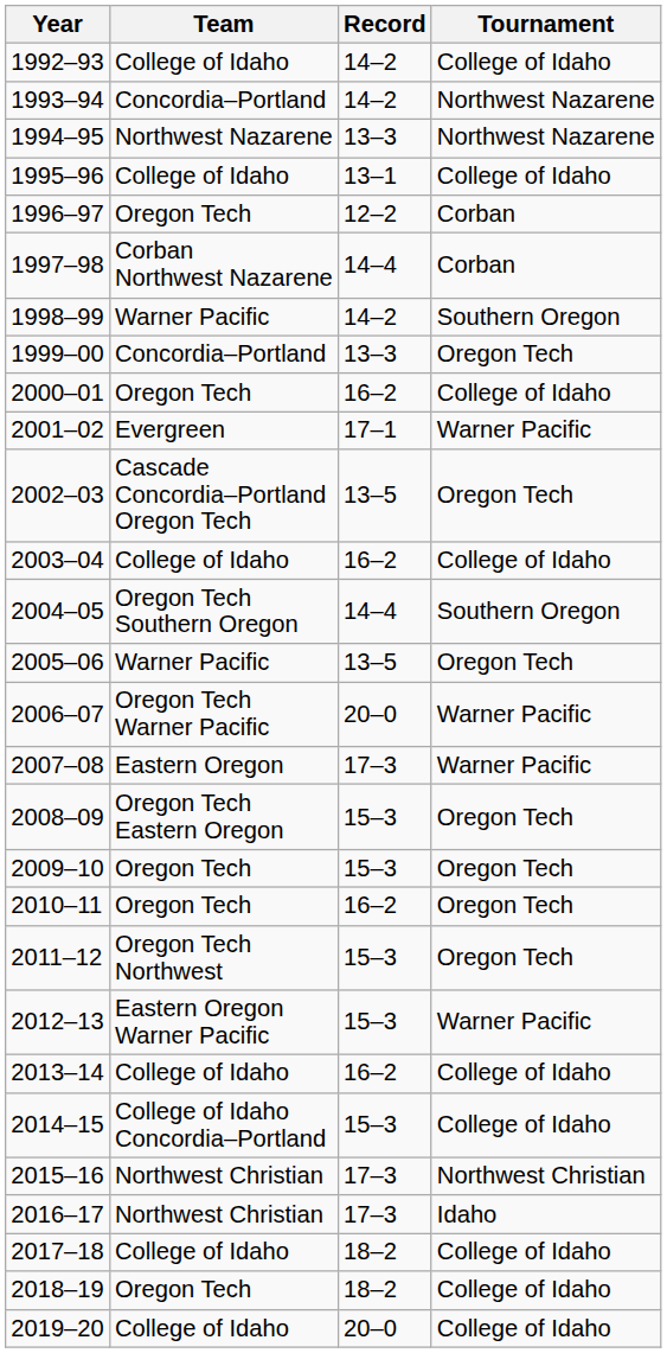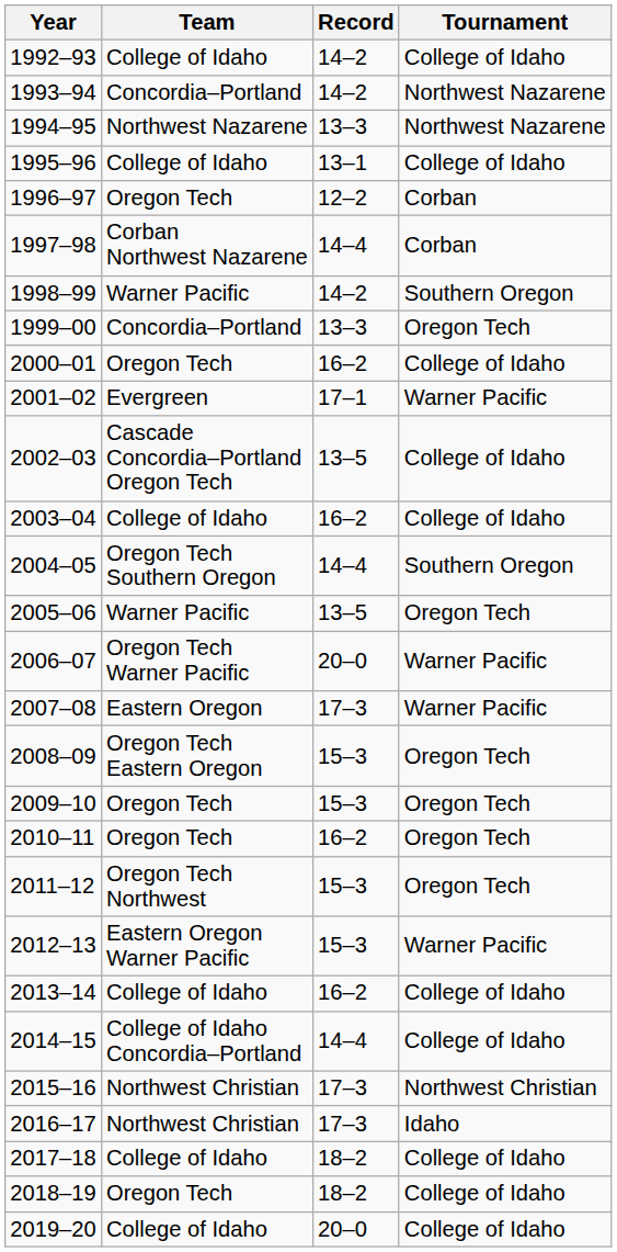 <table class="wikitable">
 <tr>
 <th>Year</th>
 <th>Team</th>
 <th>Record</th>
 <th>Tournament</th>
 </tr>
 <tr>
 <td>1992–93</td>
 <td>College of Idaho</td>
 <td>14–2</td>
 <td>College of Idaho</td>
 </tr>
 <tr>
 <td>1993–94</td>
 <td>Concordia–Portland</td>
 <td>14–2</td>
 <td>Northwest Nazarene</td>
 </tr>
 <tr>
 <td>1994–95</td>
 <td>Northwest Nazarene</td>
 <td>13–3</td>
 <td>Northwest Nazarene</td>
 </tr>
 <tr>
 <td>1995–96</td>
 <td>College of Idaho</td>
 <td>13–1</td>
 <td>College of Idaho</td>
 </tr>
 <tr>
 <td>1996–97</td>
 <td>Oregon Tech</td>
 <td>12–2</td>
 <td>Corban</td>
 </tr>
 <tr>
 <td>1997–98</td>
 <td>Corban<br>Northwest Nazarene</td>
 <td>14–4</td>
 <td>Corban</td>
 </tr>
 <tr>
 <td>1998–99</td>
 <td>Warner Pacific</td>
 <td>14–2</td>
 <td>Southern Oregon</td>
 </tr>
 <tr>
 <td>1999–00</td>
 <td>Concordia–Portland</td>
 <td>13–3</td>
 <td>Oregon Tech</td>
 </tr>
 <tr>
 <td>2000–01</td>
 <td>Oregon Tech</td>
 <td>16–2</td>
 <td>College of Idaho</td>
 </tr>
 <tr>
 <td>2001–02</td>
 <td>Evergreen</td>
 <td>17–1</td>
 <td>Warner Pacific</td>
 </tr>
 <tr>
 <td>2002–03</td>
 <td>Cascade<br>Concordia–Portland<br>Oregon Tech</td>
 <td>13–5</td>
-<td>Oregon Tech</td>
+<td>College of Idaho</td>
 </tr>
 <tr>
 <td>2003–04</td>
 <td>College of Idaho</td>
 <td>16–2</td>
 <td>College of Idaho</td>
 </tr>
 <tr>
 <td>2004–05</td>
 <td>Oregon Tech<br>Southern Oregon</td>
 <td>14–4</td>
 <td>Southern Oregon</td>
 </tr>
 <tr>
 <td>2005–06</td>
 <td>Warner Pacific</td>
 <td>13–5</td>
 <td>Oregon Tech</td>
 </tr>
 <tr>
 <td>2006–07</td>
 <td>Oregon Tech<br>Warner Pacific</td>
 <td>20–0</td>
 <td>Warner Pacific</td>
 </tr>
 <tr>
 <td>2007–08</td>
 <td>Eastern Oregon</td>
 <td>17–3</td>
 <td>Warner Pacific</td>
 </tr>
 <tr>
 <td>2008–09</td>
 <td>Oregon Tech<br>Eastern Oregon</td>
 <td>15–3</td>
 <td>Oregon Tech</td>
 </tr>
 <tr>
 <td>2009–10</td>
 <td>Oregon Tech</td>
 <td>15–3</td>
 <td>Oregon Tech</td>
 </tr>
 <tr>
 <td>2010–11</td>
 <td>Oregon Tech</td>
 <td>16–2</td>
 <td>Oregon Tech</td>
 </tr>
 <tr>
 <td>2011–12</td>
 <td>Oregon Tech<br>Northwest</td>
 <td>15–3</td>
 <td>Oregon Tech</td>
 </tr>
 <tr>
 <td>2012–13</td>
 <td>Eastern Oregon<br>Warner Pacific</td>
 <td>15–3</td>
 <td>Warner Pacific</td>
 </tr>
 <tr>
 <td>2013–14</td>
 <td>College of Idaho</td>
 <td>16–2</td>
 <td>College of Idaho</td>
 </tr>
 <tr>
 <td>2014–15</td>
 <td>College of Idaho<br>Concordia–Portland</td>
-<td>15–3</td>
+<td>14–4</td>
 <td>College of Idaho</td>
 </tr>
 <tr>
 <td>2015–16</td>
 <td>Northwest Christian</td>
 <td>17–3</td>
 <td>Northwest Christian</td>
 </tr>
 <tr>
 <td>2016–17</td>
 <td>Northwest Christian</td>
 <td>17–3</td>
 <td>Idaho</td>
 </tr>
 <tr>
 <td>2017–18</td>
 <td>College of Idaho</td>
 <td>18–2</td>
 <td>College of Idaho</td>
 </tr>
 <tr>
 <td>2018–19</td>
 <td>Oregon Tech</td>
 <td>18–2</td>
 <td>College of Idaho</td>
 </tr>
 <tr>
 <td>2019–20</td>
 <td>College of Idaho</td>
 <td>20–0</td>
 <td>College of Idaho</td>
 </tr>
 </table>
